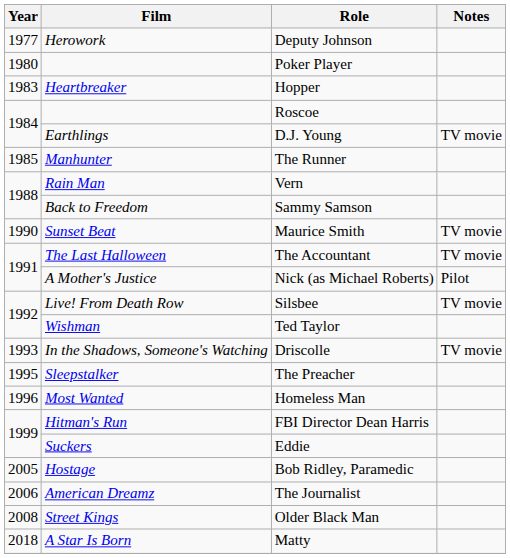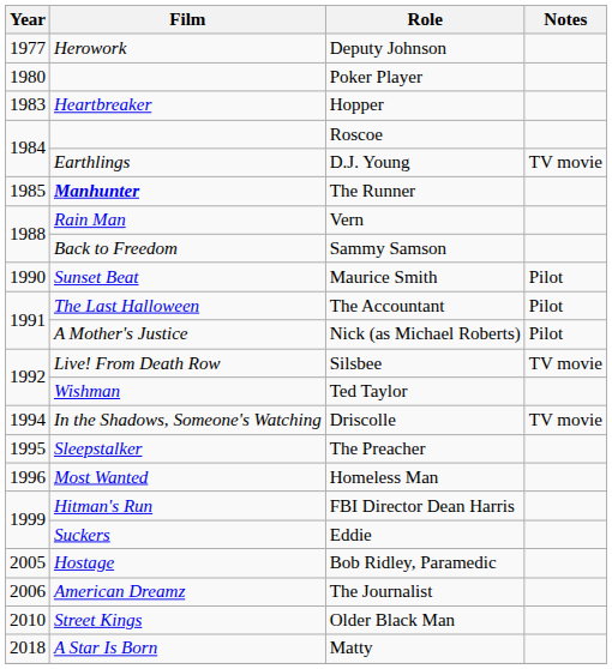 <table class="wikitable sortable">
 <tr>
 <th>Year</th>
 <th>Film</th>
 <th>Role</th>
 <th>Notes</th>
 </tr>
 <tr>
 <td>1977</td>
 <td><em>Herowork</em></td>
 <td>Deputy Johnson</td>
 <td></td>
 </tr>
 <tr>
 <td>1980</td>
 <td><em></em></td>
 <td>Poker Player</td>
 <td></td>
 </tr>
 <tr>
 <td>1983</td>
 <td><em><a href='#'>Heartbreaker</a></em></td>
 <td>Hopper</td>
 <td></td>
 </tr>
 <tr>
 <td rowspan=2>1984</td>
 <td><em></em></td>
 <td>Roscoe</td>
 <td></td>
 </tr>
 <tr>
 <td><em>Earthlings</em></td>
 <td>D.J. Young</td>
 <td>TV movie</td>
 </tr>
 <tr>
 <td>1985</td>
-<td><em><a href='#'>Manhunter</a></em></td>
+<td><strong><em><a href='#'>Manhunter</a></em></strong></td>
 <td>The Runner</td>
 <td></td>
 </tr>
 <tr>
 <td rowspan=2>1988</td>
 <td><em><a href='#'>Rain Man</a></em></td>
 <td>Vern</td>
 <td></td>
 </tr>
 <tr>
 <td><em>Back to Freedom</em></td>
 <td>Sammy Samson</td>
 <td></td>
 </tr>
 <tr>
 <td>1990</td>
 <td><em><a href='#'>Sunset Beat</a></em></td>
 <td>Maurice Smith</td>
-<td>TV movie</td>
+<td>Pilot</td>
 </tr>
 <tr>
 <td rowspan=2>1991</td>
 <td><em><a href='#'>The Last Halloween</a></em></td>
 <td>The Accountant</td>
-<td>TV movie</td>
+<td>Pilot</td>
 </tr>
 <tr>
 <td><em>A Mother's Justice</em></td>
 <td>Nick (as Michael Roberts)</td>
 <td>Pilot</td>
 </tr>
 <tr>
 <td rowspan=2>1992</td>
 <td><em>Live! From Death Row</em></td>
 <td>Silsbee</td>
 <td>TV movie</td>
 </tr>
 <tr>
 <td><em><a href='#'>Wishman</a></em></td>
 <td>Ted Taylor</td>
 </tr>
 <tr>
-<td>1993</td>
+<td>1994</td>
 <td><em>In the Shadows, Someone's Watching</em></td>
 <td>Driscolle</td>
 <td>TV movie</td>
 </tr>
 <tr>
 <td>1995</td>
 <td><em><a href='#'>Sleepstalker</a></em></td>
 <td>The Preacher</td>
 <td></td>
 </tr>
 <tr>
 <td>1996</td>
 <td><em><a href='#'>Most Wanted</a></em></td>
 <td>Homeless Man</td>
 <td></td>
 </tr>
 <tr>
 <td rowspan=2>1999</td>
 <td><em><a href='#'>Hitman's Run</a></em></td>
 <td>FBI Director Dean Harris</td>
 <td></td>
 </tr>
 <tr>
 <td><em><a href='#'>Suckers</a></em></td>
 <td>Eddie</td>
 <td></td>
 </tr>
 <tr>
 <td>2005</td>
 <td><em><a href='#'>Hostage</a></em></td>
 <td>Bob Ridley, Paramedic</td>
 <td></td>
 </tr>
 <tr>
 <td>2006</td>
 <td><em><a href='#'>American Dreamz</a></em></td>
 <td>The Journalist</td>
 <td></td>
 </tr>
 <tr>
-<td>2008</td>
+<td>2010</td>
 <td><em><a href='#'>Street Kings</a></em></td>
 <td>Older Black Man</td>
 <td></td>
 </tr>
 <tr>
 <td>2018</td>
 <td><em><a href='#'>A Star Is Born</a></em></td>
 <td>Matty</td>
 <td></td>
 </tr>
 <tr>
 </tr>
 </table>
